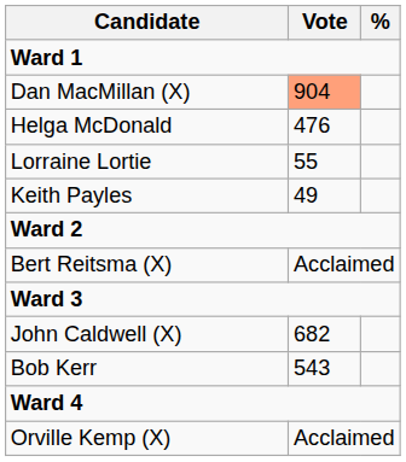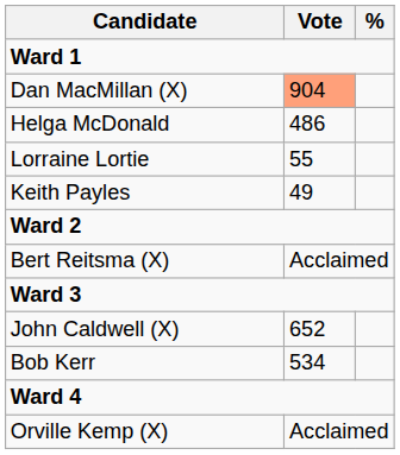 <table class="wikitable">
 <tr>
 <th bgcolor="#DDDDFF" width="200px">Candidate</th>
 <th bgcolor="#DDDDFF">Vote</th>
 <th bgcolor="#DDDDFF">%</th>
 </tr>
 <tr>
 <td colspan="4"><strong>Ward 1</strong></td>
 </tr>
 <tr>
 <td>Dan MacMillan (X)</td>
 <td style="background: lightsalmon;">904</td>
 <td></td>
 </tr>
 <tr>
 <td>Helga McDonald</td>
-<td>476</td>
+<td>486</td>
 <td></td>
 </tr>
 <tr>
 <td>Lorraine Lortie</td>
 <td>55</td>
 <td></td>
 </tr>
 <tr>
 <td>Keith Payles</td>
 <td>49</td>
 <td></td>
 </tr>
 <tr>
 <td colspan="4"><strong>Ward 2</strong></td>
 </tr>
 <tr>
 <td>Bert Reitsma (X)</td>
 <td colspan="2" align="center">Acclaimed</td>
 </tr>
 <tr>
 <td colspan="4"><strong>Ward 3</strong></td>
 </tr>
 <tr>
 <td>John Caldwell (X)</td>
-<td>682</td>
+<td>652</td>
 <td></td>
 </tr>
 <tr>
 <td>Bob Kerr</td>
-<td>543</td>
+<td>534</td>
 <td></td>
 </tr>
 <tr>
 <td colspan="4"><strong>Ward 4</strong></td>
 </tr>
 <tr>
 <td>Orville Kemp (X)</td>
 <td colspan="2" align="center">Acclaimed</td>
 </tr>
 </table>
